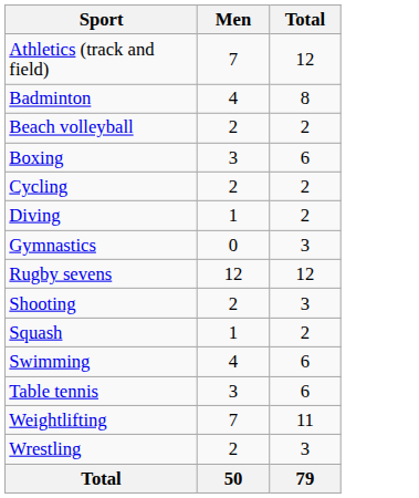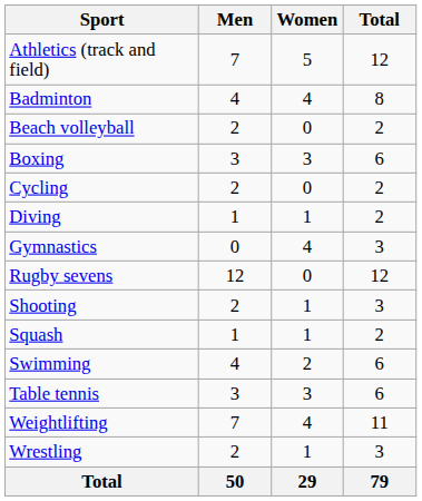 <table class="wikitable sortable" style="text-align:center;">
 <tr>
 <th width=160>Sport</th>
 <th width=55>Men</th>
+<th width=55>Women</th>
 <th width=55>Total</th>
 </tr>
 <tr>
 <td align=left><a href='#'>Athletics</a> (track and field)</td>
 <td>7</td>
+<td>5</td>
 <td>12</td>
 </tr>
 <tr>
 <td align=left><a href='#'>Badminton</a></td>
+<td>4</td>
 <td>4</td>
 <td>8</td>
 </tr>
 <tr>
 <td align=left><a href='#'>Beach volleyball</a></td>
 <td>2</td>
+<td>0</td>
 <td>2</td>
 </tr>
 <tr>
 <td align=left><a href='#'>Boxing</a></td>
+<td>3</td>
 <td>3</td>
 <td>6</td>
 </tr>
 <tr>
 <td align=left><a href='#'>Cycling</a></td>
 <td>2</td>
+<td>0</td>
 <td>2</td>
 </tr>
 <tr>
 <td align=left><a href='#'>Diving</a></td>
+<td>1</td>
 <td>1</td>
 <td>2</td>
 </tr>
 <tr>
 <td align=left><a href='#'>Gymnastics</a></td>
 <td>0</td>
+<td>4</td>
 <td>3</td>
 </tr>
 <tr>
 <td align=left><a href='#'>Rugby sevens</a></td>
 <td>12</td>
+<td>0</td>
 <td>12</td>
 </tr>
 <tr>
 <td align=left><a href='#'>Shooting</a></td>
 <td>2</td>
+<td>1</td>
 <td>3</td>
 </tr>
 <tr>
 <td align=left><a href='#'>Squash</a></td>
+<td>1</td>
 <td>1</td>
 <td>2</td>
 </tr>
 <tr>
 <td align=left><a href='#'>Swimming</a></td>
 <td>4</td>
+<td>2</td>
 <td>6</td>
 </tr>
 <tr>
 <td align=left><a href='#'>Table tennis</a></td>
+<td>3</td>
 <td>3</td>
 <td>6</td>
 </tr>
 <tr>
 <td align=left><a href='#'>Weightlifting</a></td>
 <td>7</td>
+<td>4</td>
 <td>11</td>
 </tr>
 <tr>
 <td align=left><a href='#'>Wrestling</a></td>
 <td>2</td>
+<td>1</td>
 <td>3</td>
 </tr>
 <tr>
 <th>Total</th>
 <th>50</th>
+<th>29</th>
 <th>79</th>
 </tr>
 </table>
